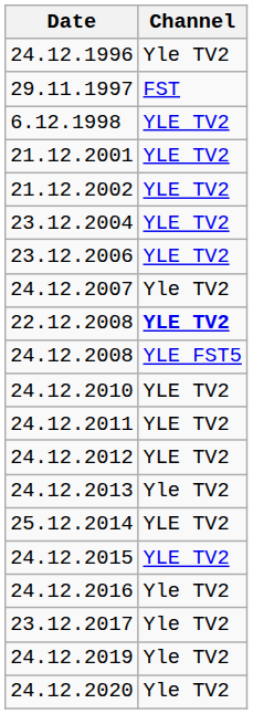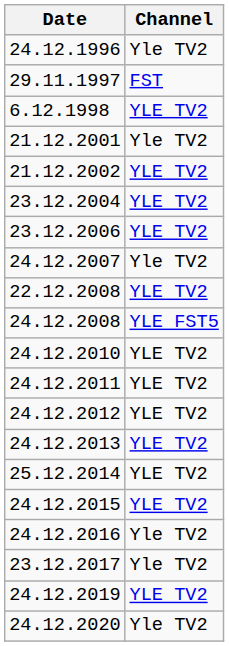 <table class="wikitable">
 <tr>
 <th>Date</th>
 <th>Channel</th>
 </tr>
 <tr>
 <td>24.12.1996</td>
 <td>Yle TV2</td>
 </tr>
 <tr>
 <td>29.11.1997</td>
 <td><a href='#'>FST</a></td>
 </tr>
 <tr>
 <td>6.12.1998</td>
 <td><a href='#'>YLE TV2</a></td>
 </tr>
 <tr>
 <td>21.12.2001</td>
-<td><a href='#'>YLE TV2</a></td>
+<td>Yle TV2</td>
 </tr>
 <tr>
 <td>21.12.2002</td>
 <td><a href='#'>YLE TV2</a></td>
 </tr>
 <tr>
 <td>23.12.2004</td>
 <td><a href='#'>YLE TV2</a></td>
 </tr>
 <tr>
 <td>23.12.2006</td>
 <td><a href='#'>YLE TV2</a></td>
 </tr>
 <tr>
 <td>24.12.2007</td>
 <td>Yle TV2</td>
 </tr>
 <tr>
 <td>22.12.2008</td>
-<td><strong><a href='#'>YLE TV2</a></strong></td>
+<td><a href='#'>YLE TV2</a></td>
 </tr>
 <tr>
 <td>24.12.2008</td>
 <td><a href='#'>YLE FST5</a></td>
 </tr>
 <tr>
 <td>24.12.2010</td>
 <td>YLE TV2</td>
 </tr>
 <tr>
 <td>24.12.2011</td>
 <td>YLE TV2</td>
 </tr>
 <tr>
 <td>24.12.2012</td>
 <td>YLE TV2</td>
 </tr>
 <tr>
 <td>24.12.2013</td>
-<td>Yle TV2</td>
+<td><a href='#'>YLE TV2</a></td>
 </tr>
 <tr>
 <td>25.12.2014</td>
 <td>YLE TV2</td>
 </tr>
 <tr>
 <td>24.12.2015</td>
 <td><a href='#'>YLE TV2</a></td>
 </tr>
 <tr>
 <td>24.12.2016</td>
 <td>Yle TV2</td>
 </tr>
 <tr>
 <td>23.12.2017</td>
 <td>Yle TV2</td>
 </tr>
 <tr>
 <td>24.12.2019</td>
-<td>Yle TV2</td>
+<td><a href='#'>YLE TV2</a></td>
 </tr>
 <tr>
 <td>24.12.2020</td>
 <td>Yle TV2</td>
 </tr>
 </table>
